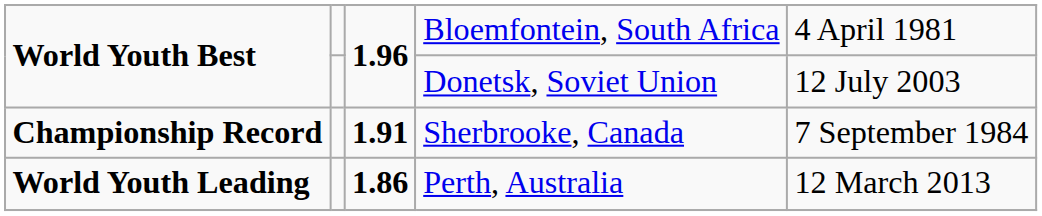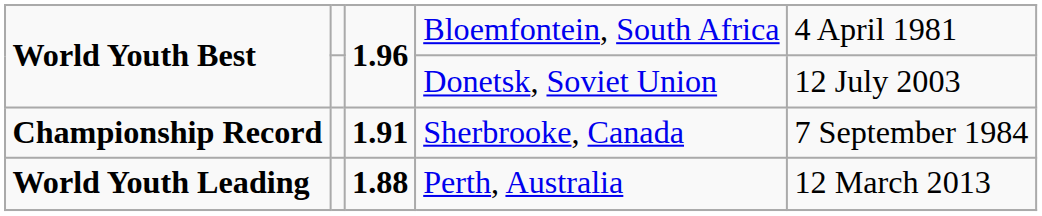 <table class="wikitable">
 <tr>
 <td rowspan=2><strong>World Youth Best</strong></td>
 <td></td>
 <td rowspan=2><strong>1.96</strong></td>
 <td><a href='#'>Bloemfontein</a>, <a href='#'>South Africa</a></td>
 <td>4 April 1981</td>
 </tr>
 <tr>
 <td></td>
 <td><a href='#'>Donetsk</a>, <a href='#'>Soviet Union</a></td>
 <td>12 July 2003</td>
 </tr>
 <tr>
 <td><strong>Championship Record</strong></td>
 <td></td>
 <td><strong>1.91</strong></td>
 <td><a href='#'>Sherbrooke</a>, <a href='#'>Canada</a></td>
 <td>7 September 1984</td>
 </tr>
 <tr>
 <td><strong>World Youth Leading</strong></td>
 <td></td>
-<td><strong>1.86</strong></td>
+<td><strong>1.88</strong></td>
 <td><a href='#'>Perth</a>, <a href='#'>Australia</a></td>
 <td>12 March 2013</td>
 </tr>
 </table>
